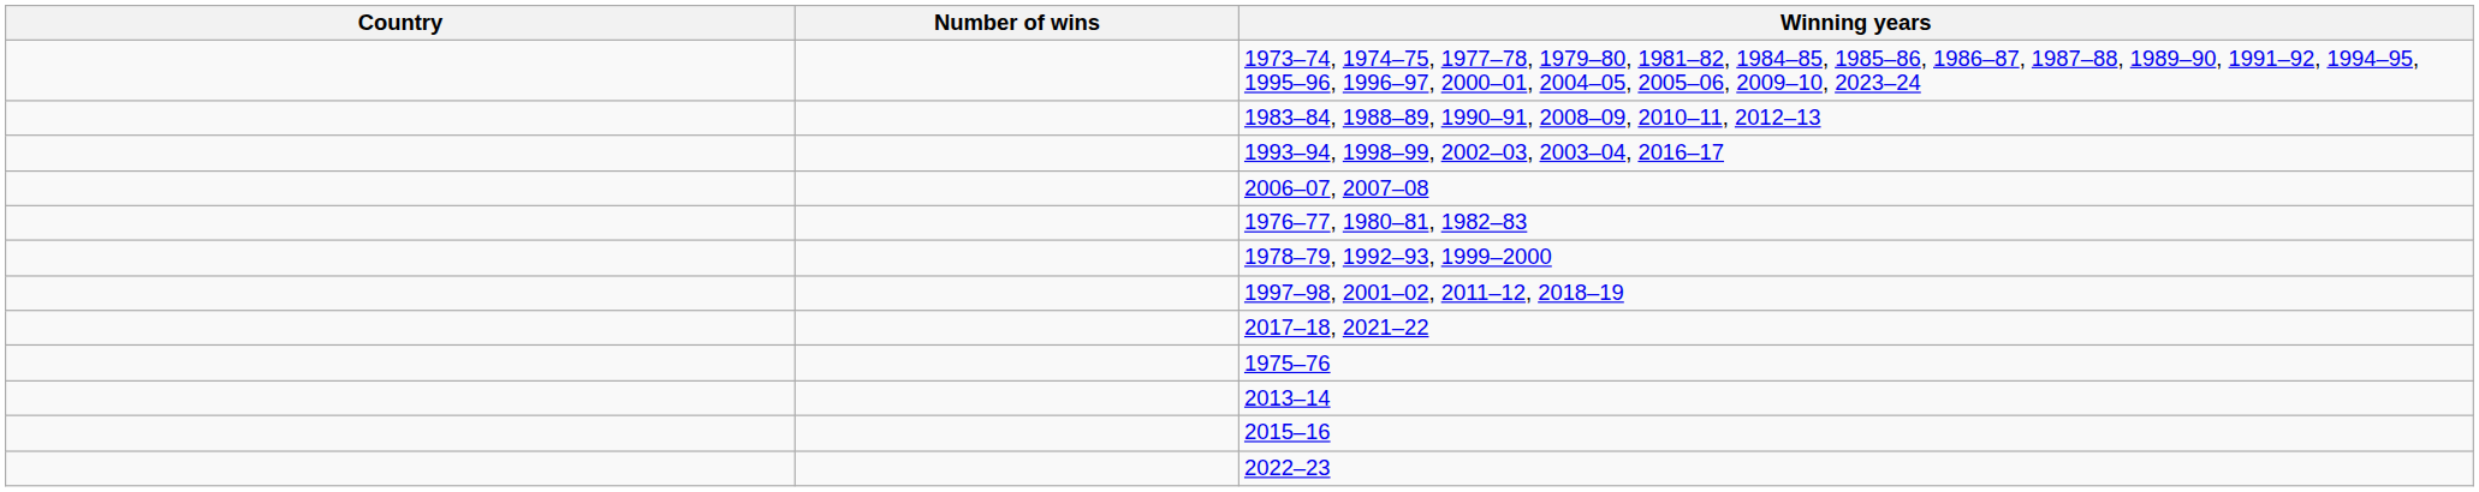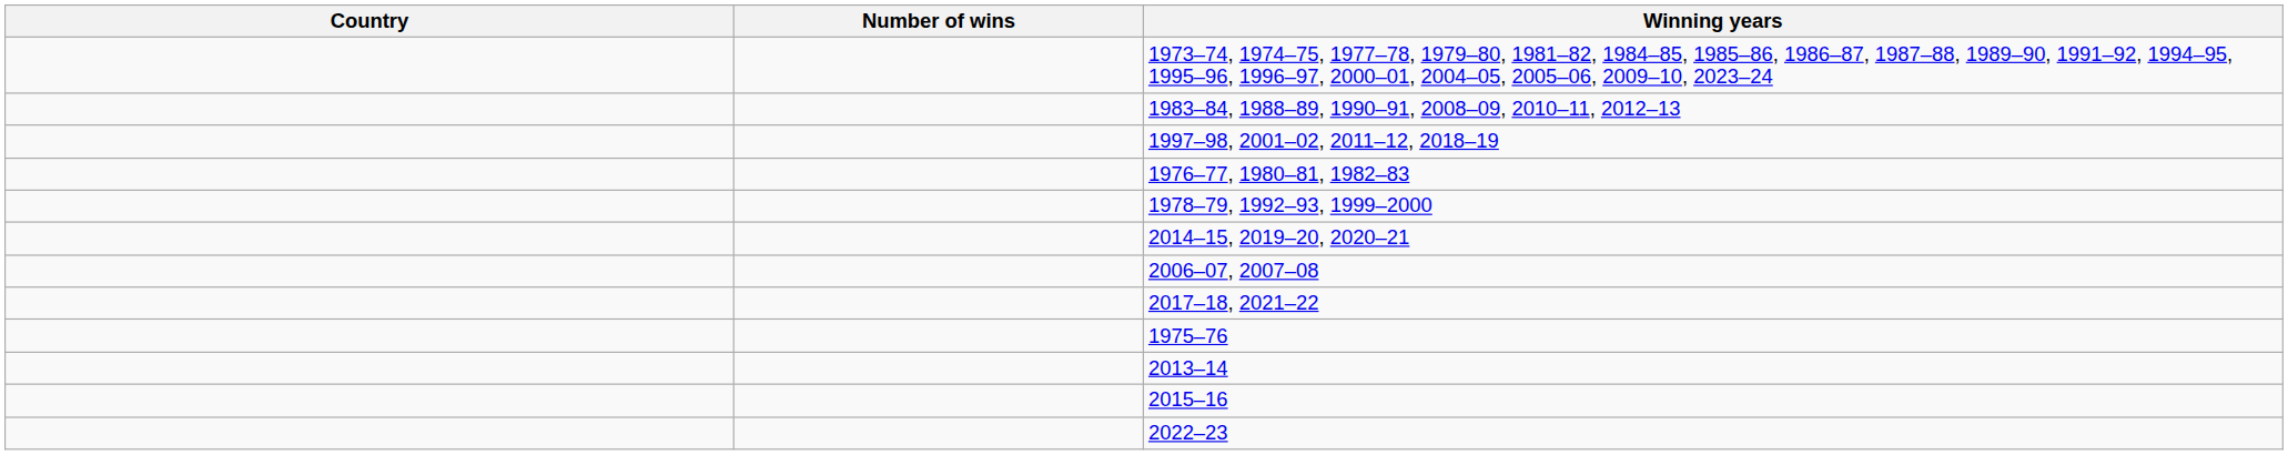 <table class="wikitable sortable" style="width:90%">
 <tr>
 <th Width=32%>Country</th>
 <th Width=18%>Number of wins</th>
 <th Width=50% class="unsortable">Winning years</th>
 </tr>
 <tr>
 <td></td>
 <td></td>
 <td><a href='#'>1973–74</a>, <a href='#'>1974–75</a>, <a href='#'>1977–78</a>, <a href='#'>1979–80</a>, <a href='#'>1981–82</a>, <a href='#'>1984–85</a>, <a href='#'>1985–86</a>, <a href='#'>1986–87</a>, <a href='#'>1987–88</a>, <a href='#'>1989–90</a>, <a href='#'>1991–92</a>, <a href='#'>1994–95</a>, <a href='#'>1995–96</a>, <a href='#'>1996–97</a>, <a href='#'>2000–01</a>, <a href='#'>2004–05</a>, <a href='#'>2005–06</a>, <a href='#'>2009–10</a>, <a href='#'>2023–24</a></td>
 </tr>
 <tr>
 <td></td>
 <td></td>
 <td><a href='#'>1983–84</a>, <a href='#'>1988–89</a>, <a href='#'>1990–91</a>, <a href='#'>2008–09</a>, <a href='#'>2010–11</a>, <a href='#'>2012–13</a></td>
 </tr>
 <tr>
 <td></td>
 <td></td>
-<td><a href='#'>1993–94</a>, <a href='#'>1998–99</a>, <a href='#'>2002–03</a>, <a href='#'>2003–04</a>, <a href='#'>2016–17</a></td>
-</tr>
-<tr>
-<td></td>
-<td></td>
-<td><a href='#'>2006–07</a>, <a href='#'>2007–08</a></td>
+<td><a href='#'>1997–98</a>, <a href='#'>2001–02</a>, <a href='#'>2011–12</a>, <a href='#'>2018–19</a></td>
 </tr>
 <tr>
 <td></td>
 <td></td>
 <td><a href='#'>1976–77</a>, <a href='#'>1980–81</a>, <a href='#'>1982–83</a></td>
 </tr>
 <tr>
 <td></td>
 <td></td>
 <td><a href='#'>1978–79</a>, <a href='#'>1992–93</a>, <a href='#'>1999–2000</a></td>
 </tr>
 <tr>
 <td></td>
 <td></td>
-<td><a href='#'>1997–98</a>, <a href='#'>2001–02</a>, <a href='#'>2011–12</a>, <a href='#'>2018–19</a></td>
+<td><a href='#'>2014–15</a>, <a href='#'>2019–20</a>, <a href='#'>2020–21</a></td>
+</tr>
+<tr>
+<td></td>
+<td></td>
+<td><a href='#'>2006–07</a>, <a href='#'>2007–08</a></td>
 </tr>
 <tr>
 <td></td>
 <td></td>
 <td><a href='#'>2017–18</a>, <a href='#'>2021–22</a></td>
 </tr>
 <tr>
 <td></td>
 <td></td>
 <td><a href='#'>1975–76</a></td>
 </tr>
 <tr>
 <td></td>
 <td></td>
 <td><a href='#'>2013–14</a></td>
 </tr>
 <tr>
 <td></td>
 <td></td>
 <td><a href='#'>2015–16</a></td>
 </tr>
 <tr>
 <td></td>
 <td></td>
 <td><a href='#'>2022–23</a></td>
 </tr>
 </table>
